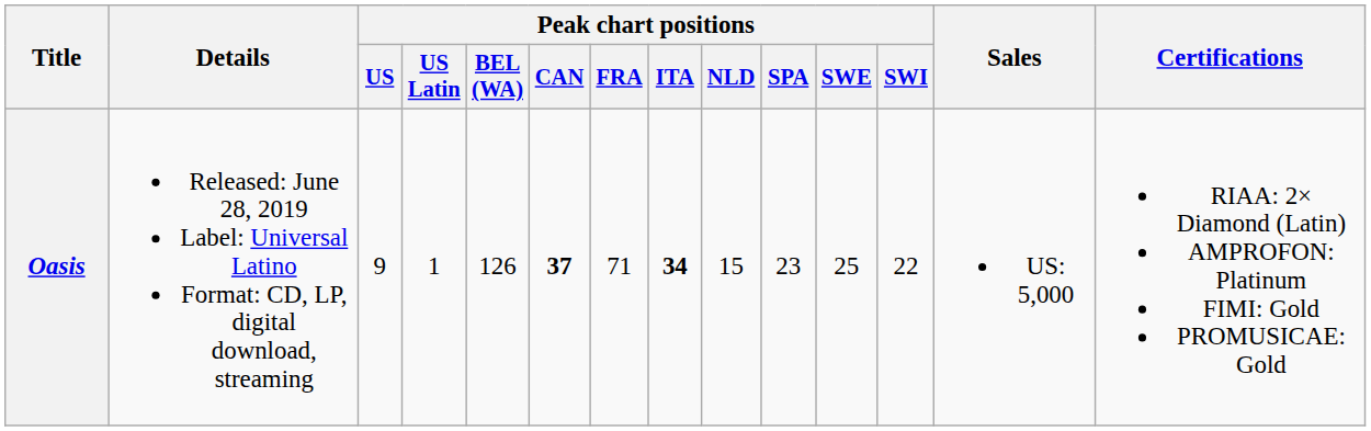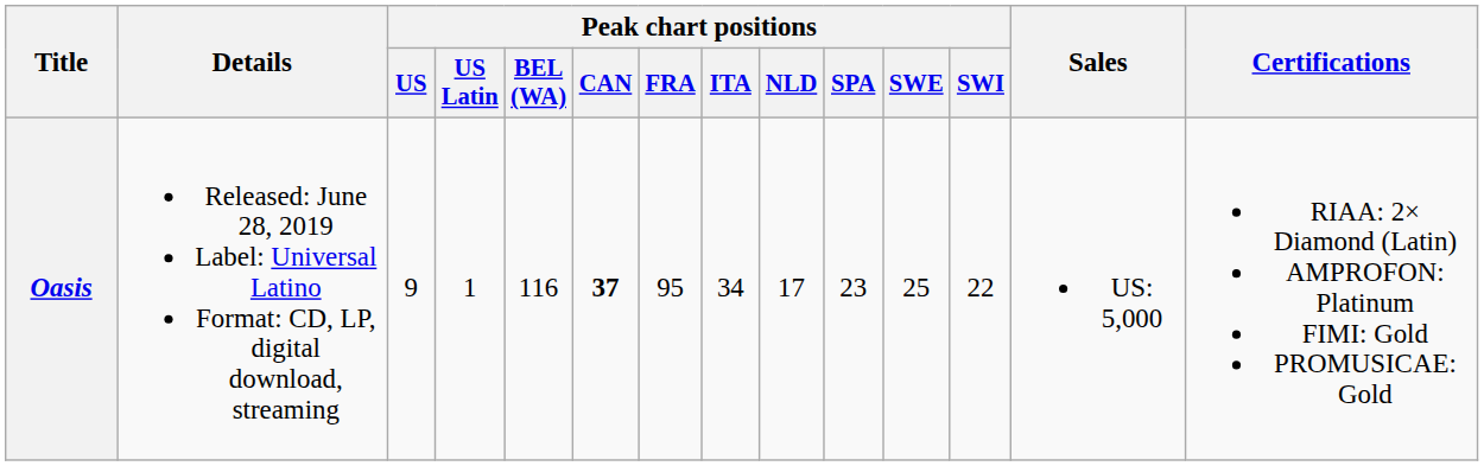 <table class="wikitable plainrowheaders" style="text-align:center;">
 <tr>
 <th scope="col" rowspan="2" style="width:9.5em;">Title</th>
 <th scope="col" rowspan="2" style="width:21.5em;">Details</th>
 <th scope="col" colspan="10">Peak chart positions</th>
 <th scope="col" rowspan="2" style="width:11em;">Sales</th>
 <th scope="col" rowspan="2" style="width:15em;"><a href='#'>Certifications</a></th>
 </tr>
 <tr>
 <th scope="col" style="width:2.5em;font-size:90%;"><a href='#'>US</a><br></th>
 <th scope="col" style="width:2.5em;font-size:90%;"><a href='#'>US<br>Latin</a><br></th>
 <th scope="col" style="width:2.5em;font-size:90%;"><a href='#'>BEL<br>(WA)</a><br></th>
 <th scope="col" style="width:2.5em;font-size:90%;"><a href='#'>CAN</a><br></th>
 <th scope="col" style="width:2.5em;font-size:90%;"><a href='#'>FRA</a><br></th>
 <th scope="col" style="width:2.5em;font-size:90%;"><a href='#'>ITA</a><br></th>
 <th scope="col" style="width:2.5em;font-size:90%;"><a href='#'>NLD</a><br></th>
 <th scope="col" style="width:2.5em;font-size:90%;"><a href='#'>SPA</a><br></th>
 <th scope="col" style="width:2.5em;font-size:90%;"><a href='#'>SWE</a><br></th>
 <th scope="col" style="width:2.5em;font-size:90%;"><a href='#'>SWI</a><br></th>
 </tr>
 <tr>
 <th scope="row"><em><a href='#'>Oasis</a></em><br></th>
 <td><br><ul><li>Released: June 28, 2019</li><li>Label: <a href='#'>Universal Latino</a></li><li>Format: CD, LP, digital download, streaming</li></ul></td>
 <td>9</td>
 <td>1</td>
-<td>126</td>
+<td>116</td>
 <td><strong>37</strong></td>
-<td>71</td>
-<td><strong>34</strong></td>
-<td>15</td>
+<td>95</td>
+<td>34</td>
+<td>17</td>
 <td>23</td>
 <td>25</td>
 <td>22</td>
 <td><br><ul><li>US: 5,000</li></ul></td>
 <td><br><ul><li>RIAA: 2× Diamond (Latin)</li><li>AMPROFON: Platinum</li><li>FIMI: Gold</li><li>PROMUSICAE: Gold</li></ul></td>
 </tr>
 </table>
